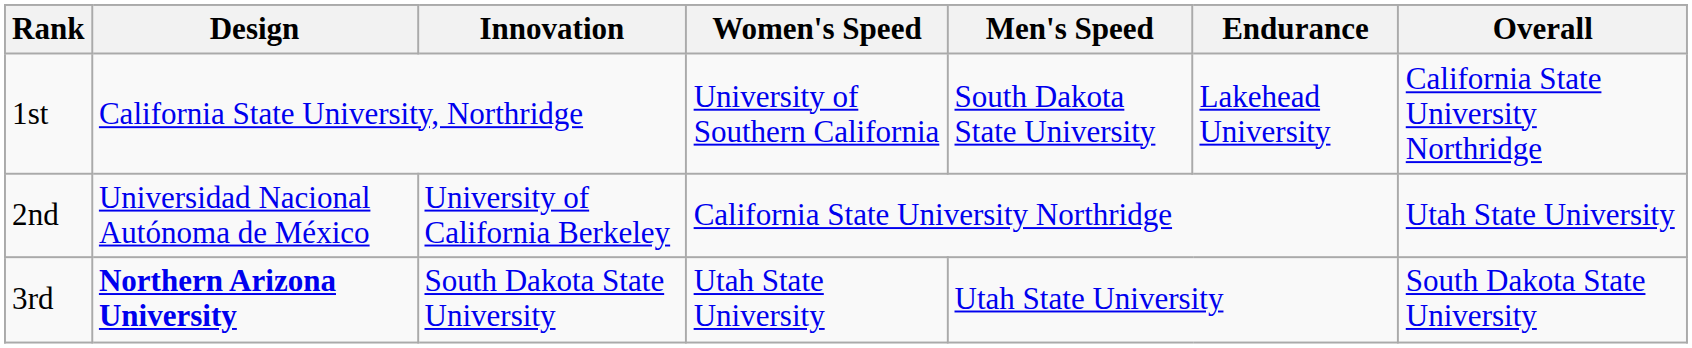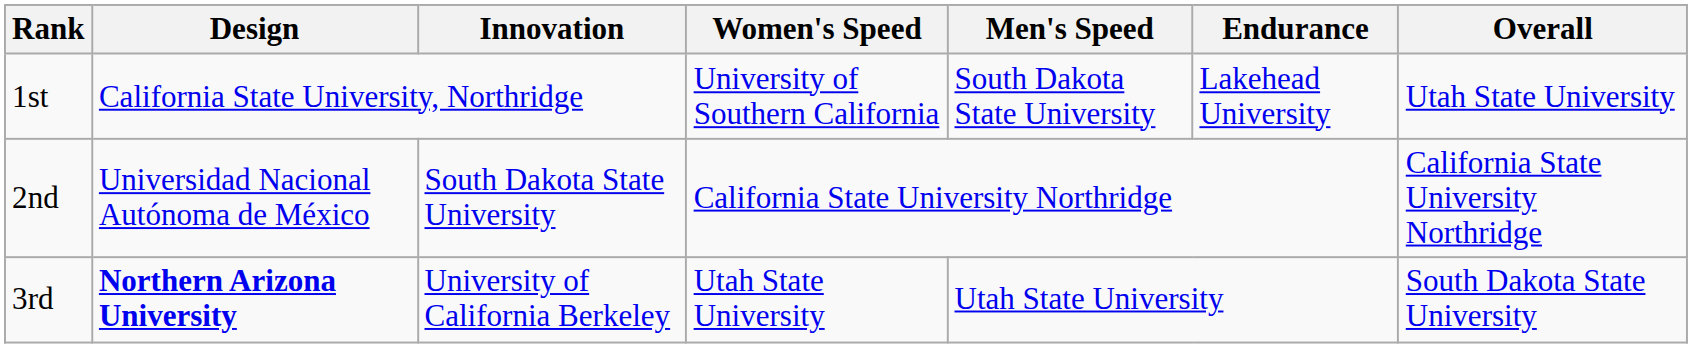 <table class="wikitable mw-collapsible">
 <tr>
 <th>Rank</th>
 <th>Design</th>
 <th>Innovation</th>
 <th>Women's Speed</th>
 <th>Men's Speed</th>
 <th>Endurance</th>
 <th>Overall</th>
 </tr>
 <tr>
 <td>1st</td>
 <td colspan="2"><a href='#'>California State University, Northridge</a></td>
 <td><a href='#'>University of Southern California</a></td>
 <td><a href='#'>South Dakota State University</a></td>
 <td><a href='#'>Lakehead University</a></td>
-<td><a href='#'>California State University Northridge</a></td>
+<td><a href='#'>Utah State University</a></td>
 </tr>
 <tr>
 <td>2nd</td>
 <td><a href='#'>Universidad Nacional Autónoma de México</a></td>
-<td><a href='#'>University of California Berkeley</a></td>
+<td><a href='#'>South Dakota State University</a></td>
 <td colspan="3"><a href='#'>California State University Northridge</a></td>
-<td><a href='#'>Utah State University</a></td>
+<td><a href='#'>California State University Northridge</a></td>
 </tr>
 <tr>
 <td>3rd</td>
 <td><strong><a href='#'>Northern Arizona University</a></strong></td>
-<td><a href='#'>South Dakota State University</a></td>
+<td><a href='#'>University of California Berkeley</a></td>
 <td><a href='#'>Utah State University</a></td>
 <td colspan="2"><a href='#'>Utah State University</a></td>
 <td><a href='#'>South Dakota State University</a></td>
 </tr>
 </table>
